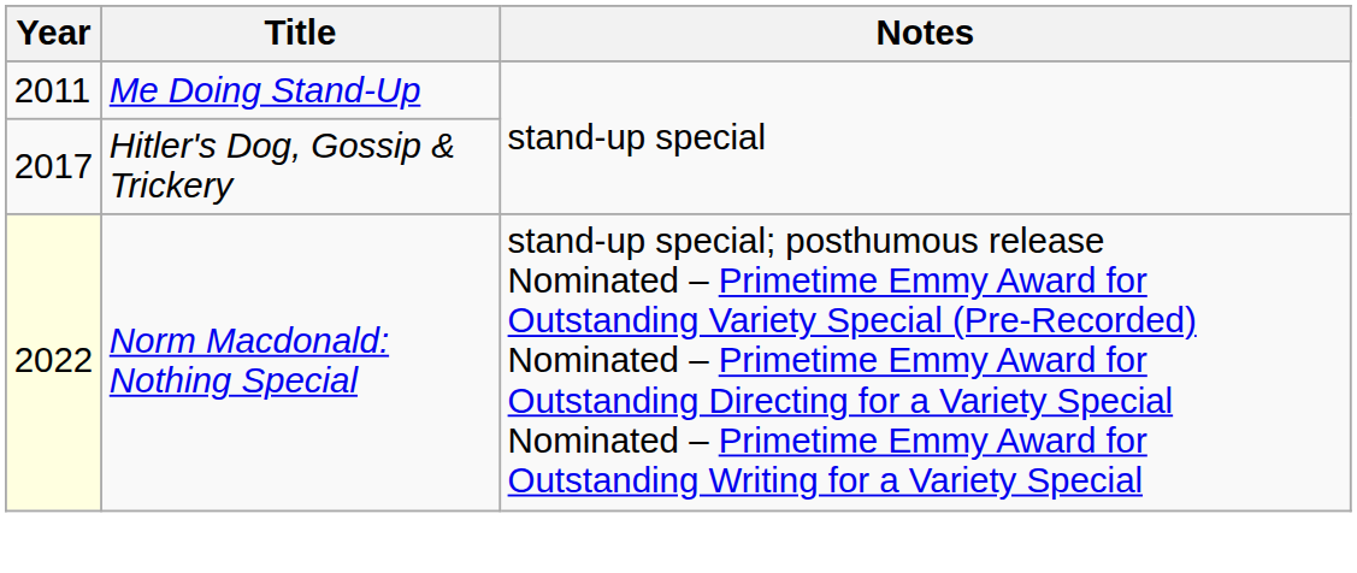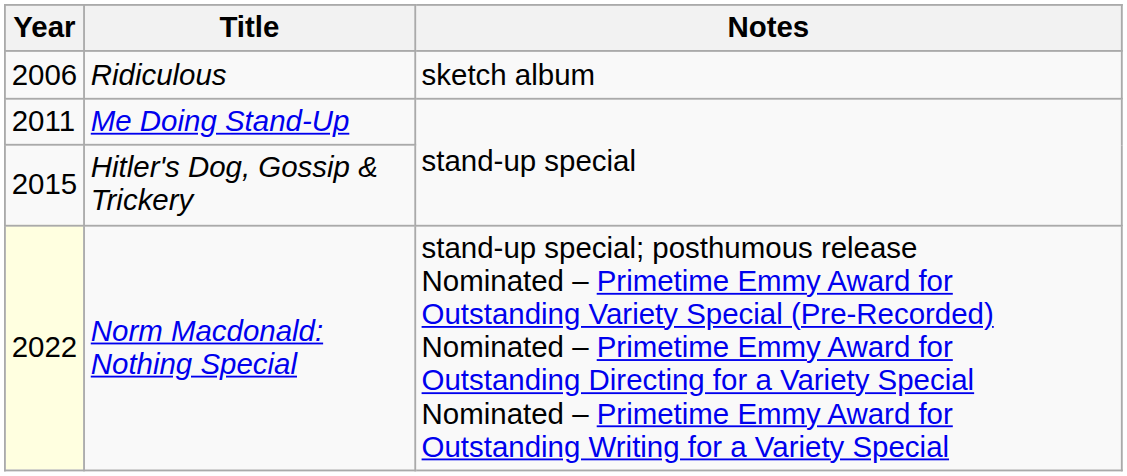 <table class="wikitable sortable">
 <tr>
 <th>Year</th>
 <th>Title</th>
 <th>Notes</th>
 </tr>
 <tr>
+<td>2006</td>
+<td><em>Ridiculous</em></td>
+<td>sketch album</td>
+</tr>
+<tr>
 <td>2011</td>
 <td><em><a href='#'>Me Doing Stand-Up</a></em></td>
 <td rowspan="2">stand-up special</td>
 </tr>
 <tr>
-<td>2017</td>
+<td>2015</td>
 <td><em>Hitler's Dog, Gossip & Trickery</em></td>
 </tr>
 <tr>
 <td style="background: lightyellow;">2022</td>
 <td><em><a href='#'>Norm Macdonald: Nothing Special</a></em></td>
 <td>stand-up special; posthumous release<br>Nominated – <a href='#'>Primetime Emmy Award for Outstanding Variety Special (Pre-Recorded)</a><br>Nominated – <a href='#'>Primetime Emmy Award for Outstanding Directing for a Variety Special</a><br>Nominated – <a href='#'>Primetime Emmy Award for Outstanding Writing for a Variety Special</a></td>
 </tr>
 </table>
